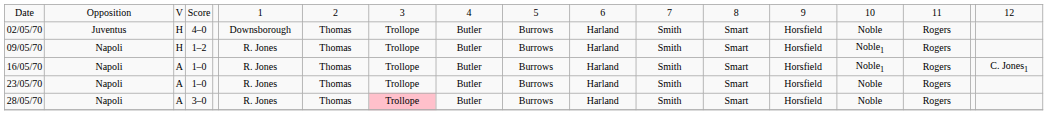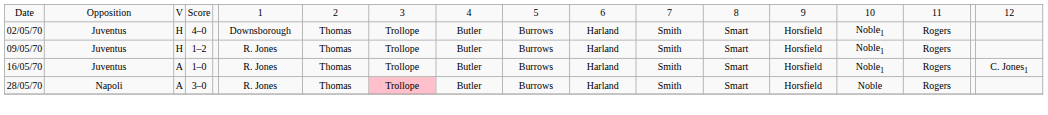 <table class="wikitable" style="font-size: 75%; text-align: center;">
 <tr style="text-align:center;">
 <td style="width:10px; ">Date</td>
 <td style="width:150px; ">Opposition</td>
 <td style="width:5px; ">V</td>
 <td style="width:5px; ">Score</td>
 <td style="width:1px; text-align:center;"></td>
 <td style="width:95px; ">1</td>
 <td style="width:75px; ">2</td>
 <td style="width:75px; ">3</td>
 <td style="width:75px; ">4</td>
 <td style="width:75px; ">5</td>
 <td style="width:75px; ">6</td>
 <td style="width:75px; ">7</td>
 <td style="width:75px; ">8</td>
 <td style="width:75px; ">9</td>
 <td style="width:75px; ">10</td>
 <td style="width:75px; ">11</td>
 <td style="width:1px; text-align:center;"></td>
 <td style="width:75px; ">12</td>
 </tr>
 <tr>
 <td>02/05/70</td>
 <td>Juventus</td>
 <td>H</td>
 <td>4–0</td>
 <td></td>
 <td>Downsborough</td>
 <td>Thomas</td>
 <td>Trollope</td>
 <td>Butler</td>
 <td>Burrows</td>
 <td>Harland</td>
 <td>Smith</td>
 <td>Smart</td>
 <td>Horsfield</td>
-<td>Noble</td>
+<td>Noble<sub>1</sub></td>
 <td>Rogers</td>
 <td></td>
 <td></td>
 </tr>
 <tr>
 <td>09/05/70</td>
-<td>Napoli</td>
+<td>Juventus</td>
 <td>H</td>
 <td>1–2</td>
 <td></td>
 <td>R. Jones</td>
 <td>Thomas</td>
 <td>Trollope</td>
 <td>Butler</td>
 <td>Burrows</td>
 <td>Harland</td>
 <td>Smith</td>
 <td>Smart</td>
 <td>Horsfield</td>
 <td>Noble<sub>1</sub></td>
 <td>Rogers</td>
 <td></td>
 <td></td>
 </tr>
 <tr>
 <td>16/05/70</td>
-<td>Napoli</td>
+<td>Juventus</td>
 <td>A</td>
 <td>1–0</td>
 <td></td>
 <td>R. Jones</td>
 <td>Thomas</td>
 <td>Trollope</td>
 <td>Butler</td>
 <td>Burrows</td>
 <td>Harland</td>
 <td>Smith</td>
 <td>Smart</td>
 <td>Horsfield</td>
 <td>Noble<sub>1</sub></td>
 <td>Rogers</td>
 <td></td>
 <td>C. Jones<sub>1</sub></td>
-</tr>
-<tr>
-<td>23/05/70</td>
-<td>Napoli</td>
-<td>A</td>
-<td>1–0</td>
-<td></td>
-<td>R. Jones</td>
-<td>Thomas</td>
-<td>Trollope</td>
-<td>Butler</td>
-<td>Burrows</td>
-<td>Harland</td>
-<td>Smith</td>
-<td>Smart</td>
-<td>Horsfield</td>
-<td>Noble</td>
-<td>Rogers</td>
-<td></td>
-<td></td>
 </tr>
 <tr>
 <td>28/05/70</td>
 <td>Napoli</td>
 <td>A</td>
 <td>3–0</td>
 <td></td>
 <td>R. Jones</td>
 <td>Thomas</td>
 <td style="background: pink;">Trollope</td>
 <td>Butler</td>
 <td>Burrows</td>
 <td>Harland</td>
 <td>Smith</td>
 <td>Smart</td>
 <td>Horsfield</td>
 <td>Noble</td>
 <td>Rogers</td>
 <td></td>
 <td></td>
 </tr>
 <tr>
 </tr>
 </table>
